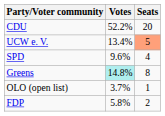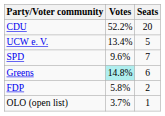 <table class="wikitable">
 <tr>
 <th>Party/Voter community</th>
 <th align="center">Votes</th>
 <th align="center">Seats</th>
 </tr>
 <tr>
 <td><a href='#'>CDU</a></td>
 <td align="center">52.2%</td>
 <td align="center">20</td>
 </tr>
 <tr>
 <td><a href='#'>UCW e. V.</a></td>
 <td align="center">13.4%</td>
-<td align="center" style="background: lightsalmon;">5</td>
+<td align="center">5</td>
 </tr>
 <tr>
 <td><a href='#'>SPD</a></td>
 <td align="center">9.6%</td>
-<td align="center">4</td>
+<td align="center">7</td>
 </tr>
 <tr>
 <td><a href='#'>Greens</a></td>
 <td align="center" style="background: paleturquoise;">14.8%</td>
-<td align="center">8</td>
+<td align="center">6</td>
+</tr>
+<tr>
+<td><a href='#'>FDP</a></td>
+<td align="center">5.8%</td>
+<td align="center">2</td>
 </tr>
 <tr>
 <td>OLO (open list)</td>
 <td align="center">3.7%</td>
 <td align="center">1</td>
 </tr>
-<tr>
-<td><a href='#'>FDP</a></td>
-<td align="center">5.8%</td>
-<td align="center">2</td>
-</tr>
 </table>
